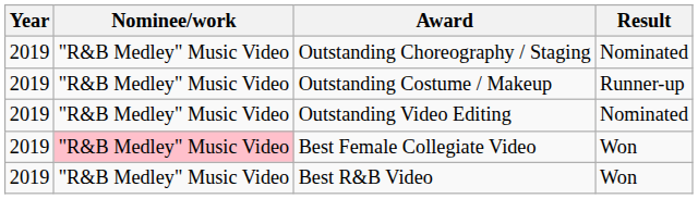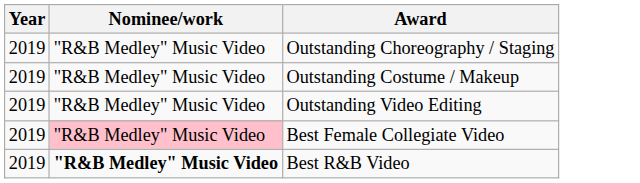 <table class="wikitable">
 <tr>
 <th>Year</th>
 <th>Nominee/work</th>
 <th>Award</th>
-<th>Result</th>
 </tr>
 <tr>
 <td>2019</td>
 <td>"R&B Medley" Music Video</td>
 <td>Outstanding Choreography / Staging</td>
-<td>Nominated</td>
 </tr>
 <tr>
 <td>2019</td>
 <td>"R&B Medley" Music Video</td>
 <td>Outstanding Costume / Makeup</td>
-<td>Runner-up</td>
 </tr>
 <tr>
 <td>2019</td>
 <td>"R&B Medley" Music Video</td>
 <td>Outstanding Video Editing</td>
-<td>Nominated</td>
 </tr>
 <tr>
 <td>2019</td>
 <td style="background: pink;">"R&B Medley" Music Video</td>
 <td>Best Female Collegiate Video</td>
-<td>Won</td>
 </tr>
 <tr>
 <td>2019</td>
-<td>"R&B Medley" Music Video</td>
+<td><strong>"R&B Medley" Music Video</strong></td>
 <td>Best R&B Video</td>
-<td>Won</td>
 </tr>
 </table>
